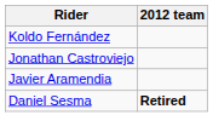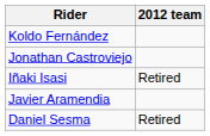 <table class="wikitable">
 <tr>
 <th>Rider</th>
 <th>2012 team</th>
 </tr>
 <tr>
 <td><a href='#'>Koldo Fernández</a></td>
 <td></td>
 </tr>
 <tr>
 <td><a href='#'>Jonathan Castroviejo</a></td>
 <td></td>
 </tr>
 <tr>
+<td><a href='#'>Iñaki Isasi</a></td>
+<td>Retired</td>
+</tr>
+<tr>
 <td><a href='#'>Javier Aramendia</a></td>
 <td></td>
 </tr>
 <tr>
 <td><a href='#'>Daniel Sesma</a></td>
-<td><strong>Retired</strong></td>
+<td>Retired</td>
 </tr>
 </table>
